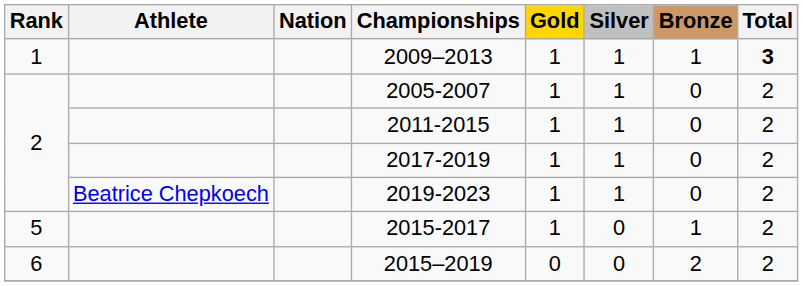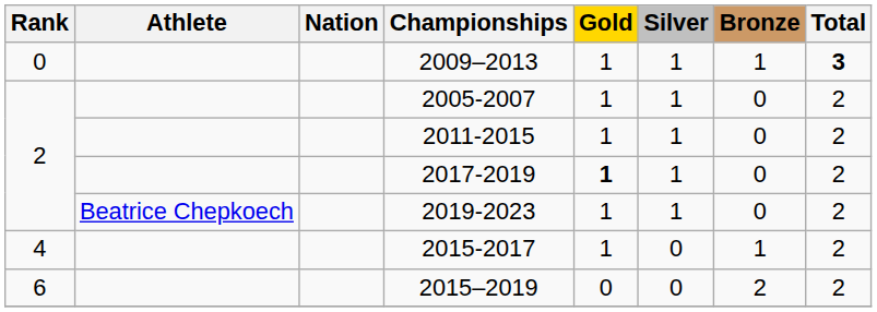 <table class="wikitable sortable" style="text-align:center">
 <tr>
 <th>Rank</th>
 <th>Athlete</th>
 <th>Nation</th>
 <th>Championships</th>
 <th style="background-color:gold">Gold</th>
 <th style="background-color:silver">Silver</th>
 <th style="background-color:#cc9966">Bronze</th>
 <th>Total</th>
 </tr>
 <tr>
-<td>1</td>
+<td>0</td>
 <td align=left></td>
 <td align=left></td>
 <td>2009–2013</td>
 <td>1</td>
 <td>1</td>
 <td>1</td>
 <td><strong>3</strong></td>
 </tr>
 <tr>
 <td rowspan="4">2</td>
 <td align="left"></td>
 <td align=left></td>
 <td>2005-2007</td>
 <td>1</td>
 <td>1</td>
 <td>0</td>
 <td>2</td>
 </tr>
 <tr>
 <td align="left"></td>
 <td align=left></td>
 <td>2011-2015</td>
 <td>1</td>
 <td>1</td>
 <td>0</td>
 <td>2</td>
 </tr>
 <tr>
 <td align="left"></td>
 <td align=left></td>
 <td>2017-2019</td>
-<td>1</td>
+<td><strong>1</strong></td>
 <td>1</td>
 <td>0</td>
 <td>2</td>
 </tr>
 <tr>
 <td align=left><a href='#'>Beatrice Chepkoech</a></td>
 <td align=left></td>
 <td>2019-2023</td>
 <td>1</td>
 <td>1</td>
 <td>0</td>
 <td>2</td>
 </tr>
 <tr>
-<td>5</td>
+<td>4</td>
 <td align=left></td>
 <td align=left></td>
 <td>2015-2017</td>
 <td>1</td>
 <td>0</td>
 <td>1</td>
 <td>2</td>
 </tr>
 <tr>
 <td>6</td>
 <td align=left></td>
 <td align=left></td>
 <td>2015–2019</td>
 <td>0</td>
 <td>0</td>
 <td>2</td>
 <td>2</td>
 </tr>
 <tr>
 </tr>
 </table>
